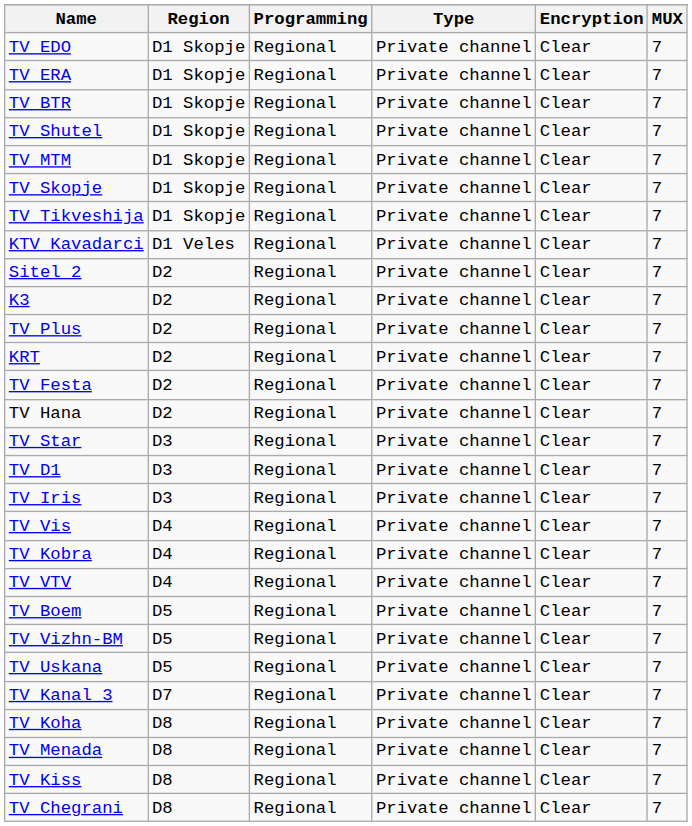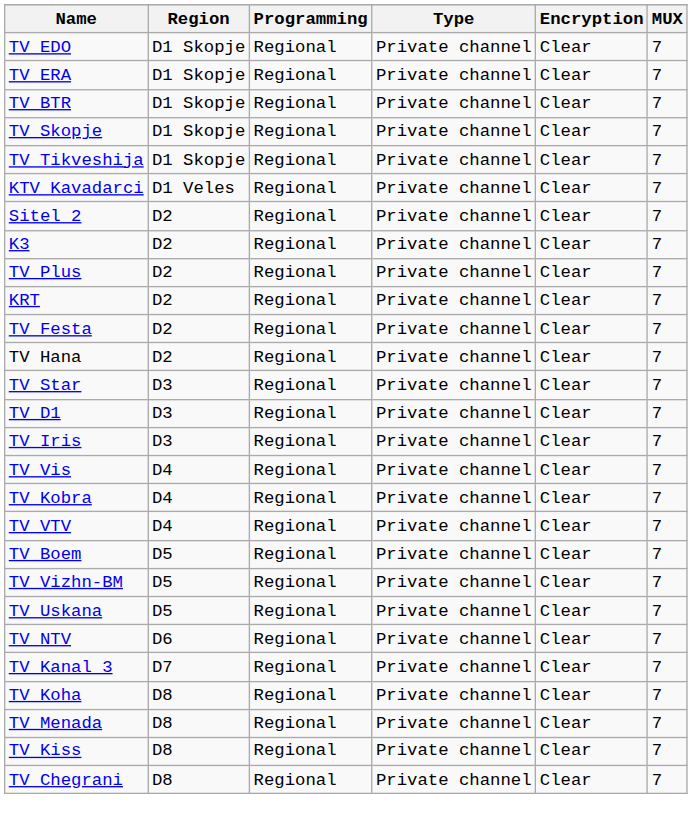 <table class="wikitable sortable">
 <tr>
 </tr>
 <tr>
 <th>Name</th>
 <th>Region</th>
 <th>Programming</th>
 <th>Type</th>
 <th>Encryption</th>
 <th>MUX</th>
 </tr>
 <tr>
 <td><a href='#'>TV EDO</a></td>
 <td>D1 Skopje</td>
 <td>Regional</td>
 <td>Private channel</td>
 <td>Clear</td>
 <td>7</td>
 </tr>
 <tr>
 <td><a href='#'>TV ERA</a></td>
 <td>D1 Skopje</td>
 <td>Regional</td>
 <td>Private channel</td>
 <td>Clear</td>
 <td>7</td>
 </tr>
 <tr>
 <td><a href='#'>TV BTR</a></td>
-<td>D1 Skopje</td>
-<td>Regional</td>
-<td>Private channel</td>
-<td>Clear</td>
-<td>7</td>
-</tr>
-<tr>
-<td><a href='#'>TV Shutel</a></td>
-<td>D1 Skopje</td>
-<td>Regional</td>
-<td>Private channel</td>
-<td>Clear</td>
-<td>7</td>
-</tr>
-<tr>
-<td><a href='#'>TV MTM</a></td>
 <td>D1 Skopje</td>
 <td>Regional</td>
 <td>Private channel</td>
 <td>Clear</td>
 <td>7</td>
 </tr>
 <tr>
 <td><a href='#'>TV Skopje</a></td>
 <td>D1 Skopje</td>
 <td>Regional</td>
 <td>Private channel</td>
 <td>Clear</td>
 <td>7</td>
 </tr>
 <tr>
 <td><a href='#'>TV Tikveshija</a></td>
 <td>D1 Skopje</td>
 <td>Regional</td>
 <td>Private channel</td>
 <td>Clear</td>
 <td>7</td>
 </tr>
 <tr>
 <td><a href='#'>KTV Kavadarci</a></td>
 <td>D1 Veles</td>
 <td>Regional</td>
 <td>Private channel</td>
 <td>Clear</td>
 <td>7</td>
 </tr>
 <tr>
 <td><a href='#'>Sitel 2</a></td>
 <td>D2</td>
 <td>Regional</td>
 <td>Private channel</td>
 <td>Clear</td>
 <td>7</td>
 </tr>
 <tr>
 <td><a href='#'>K3</a></td>
 <td>D2</td>
 <td>Regional</td>
 <td>Private channel</td>
 <td>Clear</td>
 <td>7</td>
 </tr>
 <tr>
 <td><a href='#'>TV Plus</a></td>
 <td>D2</td>
 <td>Regional</td>
 <td>Private channel</td>
 <td>Clear</td>
 <td>7</td>
 </tr>
 <tr>
 <td><a href='#'>KRT</a></td>
 <td>D2</td>
 <td>Regional</td>
 <td>Private channel</td>
 <td>Clear</td>
 <td>7</td>
 </tr>
 <tr>
 <td><a href='#'>TV Festa</a></td>
 <td>D2</td>
 <td>Regional</td>
 <td>Private channel</td>
 <td>Clear</td>
 <td>7</td>
 </tr>
 <tr>
 <td>TV Hana</td>
 <td>D2</td>
 <td>Regional</td>
 <td>Private channel</td>
 <td>Clear</td>
 <td>7</td>
 </tr>
 <tr>
 <td><a href='#'>TV Star</a></td>
 <td>D3</td>
 <td>Regional</td>
 <td>Private channel</td>
 <td>Clear</td>
 <td>7</td>
 </tr>
 <tr>
 <td><a href='#'>TV D1</a></td>
 <td>D3</td>
 <td>Regional</td>
 <td>Private channel</td>
 <td>Clear</td>
 <td>7</td>
 </tr>
 <tr>
 <td><a href='#'>TV Iris</a></td>
 <td>D3</td>
 <td>Regional</td>
 <td>Private channel</td>
 <td>Clear</td>
 <td>7</td>
 </tr>
 <tr>
 <td><a href='#'>TV Vis</a></td>
 <td>D4</td>
 <td>Regional</td>
 <td>Private channel</td>
 <td>Clear</td>
 <td>7</td>
 </tr>
 <tr>
 <td><a href='#'>TV Kobra</a></td>
 <td>D4</td>
 <td>Regional</td>
 <td>Private channel</td>
 <td>Clear</td>
 <td>7</td>
 </tr>
 <tr>
 <td><a href='#'>TV VTV</a></td>
 <td>D4</td>
 <td>Regional</td>
 <td>Private channel</td>
 <td>Clear</td>
 <td>7</td>
 </tr>
 <tr>
 <td><a href='#'>TV Boem</a></td>
 <td>D5</td>
 <td>Regional</td>
 <td>Private channel</td>
 <td>Clear</td>
 <td>7</td>
 </tr>
 <tr>
 <td><a href='#'>TV Vizhn-BM</a></td>
 <td>D5</td>
 <td>Regional</td>
 <td>Private channel</td>
 <td>Clear</td>
 <td>7</td>
 </tr>
 <tr>
 <td><a href='#'>TV Uskana</a></td>
 <td>D5</td>
 <td>Regional</td>
 <td>Private channel</td>
 <td>Clear</td>
 <td>7</td>
 </tr>
 <tr>
+<td><a href='#'>TV NTV</a></td>
+<td>D6</td>
+<td>Regional</td>
+<td>Private channel</td>
+<td>Clear</td>
+<td>7</td>
+</tr>
+<tr>
 <td><a href='#'>TV Kanal 3</a></td>
 <td>D7</td>
 <td>Regional</td>
 <td>Private channel</td>
 <td>Clear</td>
 <td>7</td>
 </tr>
 <tr>
 <td><a href='#'>TV Koha</a></td>
 <td>D8</td>
 <td>Regional</td>
 <td>Private channel</td>
 <td>Clear</td>
 <td>7</td>
 </tr>
 <tr>
 <td><a href='#'>TV Menada</a></td>
 <td>D8</td>
 <td>Regional</td>
 <td>Private channel</td>
 <td>Clear</td>
 <td>7</td>
 </tr>
 <tr>
 <td><a href='#'>TV Kiss</a></td>
 <td>D8</td>
 <td>Regional</td>
 <td>Private channel</td>
 <td>Clear</td>
 <td>7</td>
 </tr>
 <tr>
 <td><a href='#'>TV Chegrani</a></td>
 <td>D8</td>
 <td>Regional</td>
 <td>Private channel</td>
 <td>Clear</td>
 <td>7</td>
 </tr>
 </table>
